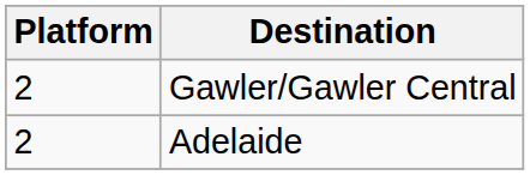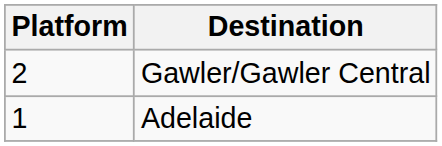 <table class="wikitable">
 <tr>
 <th>Platform</th>
 <th>Destination</th>
 </tr>
 <tr>
 <td style=background:#><span>2</span></td>
 <td>Gawler/Gawler Central</td>
 </tr>
 <tr>
-<td style=background:#><span>2</span></td>
+<td style=background:#><span>1</span></td>
 <td>Adelaide</td>
 </tr>
 </table>
